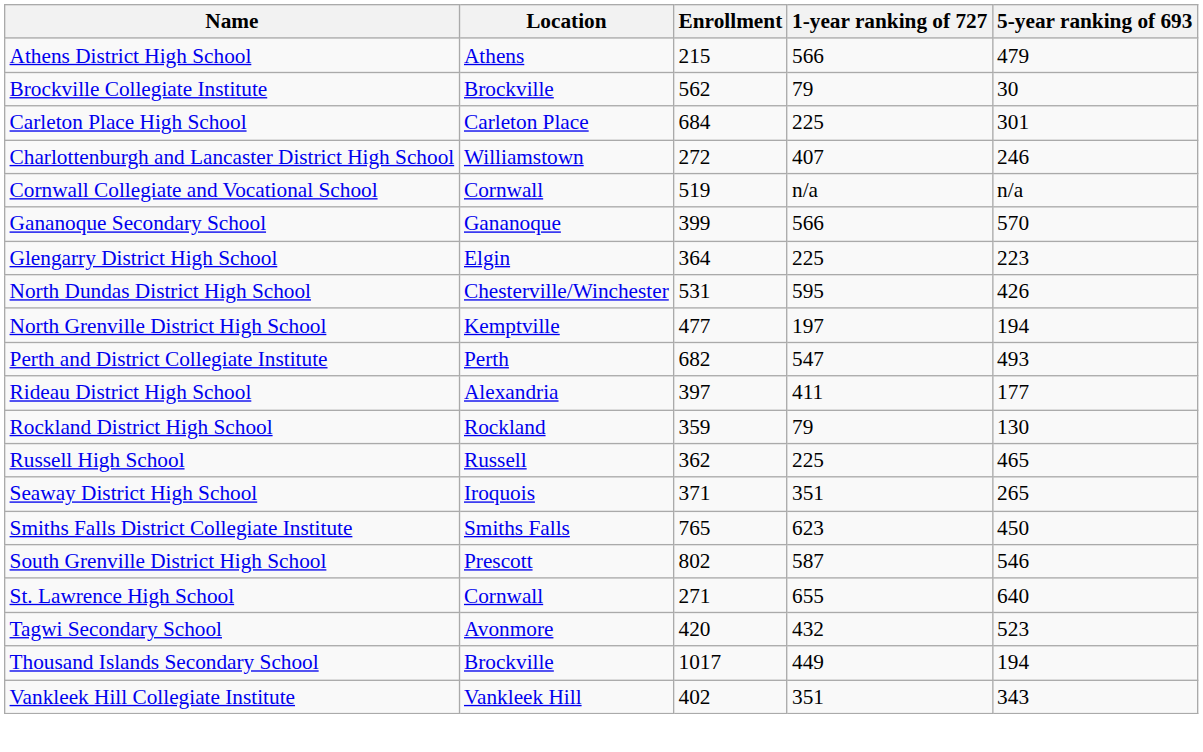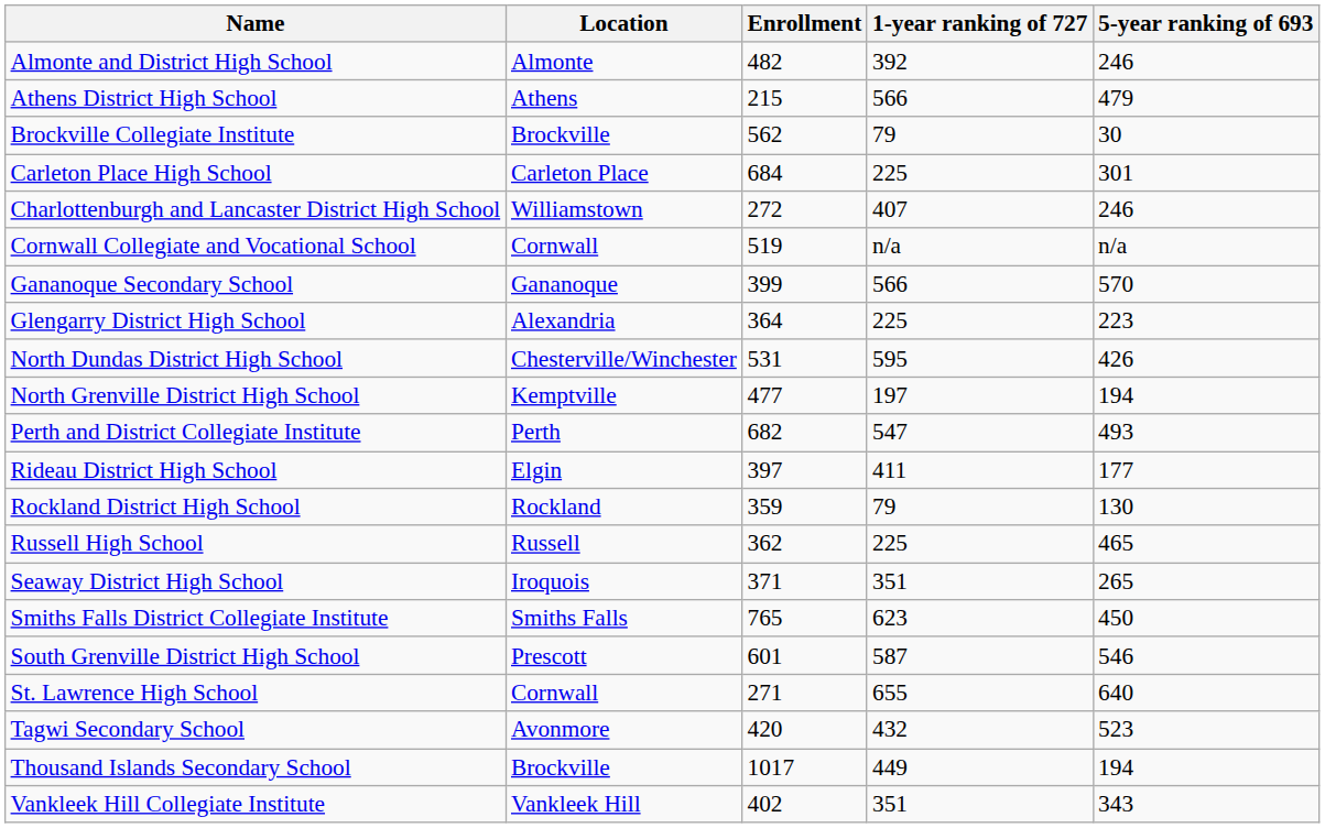 <table class="wikitable sortable">
 <tr>
 <th scope="col">Name</th>
 <th scope="col">Location</th>
 <th scope="col">Enrollment</th>
 <th scope="col">1-year ranking of 727</th>
 <th scope="col">5-year ranking of 693</th>
+</tr>
+<tr>
+<td><a href='#'>Almonte and District High School</a></td>
+<td><a href='#'>Almonte</a></td>
+<td>482</td>
+<td>392</td>
+<td>246</td>
 </tr>
 <tr>
 <td><a href='#'>Athens District High School</a></td>
 <td><a href='#'>Athens</a></td>
 <td>215</td>
 <td>566</td>
 <td>479</td>
 </tr>
 <tr>
 <td><a href='#'>Brockville Collegiate Institute</a></td>
 <td><a href='#'>Brockville</a></td>
 <td>562</td>
 <td>79</td>
 <td>30</td>
 </tr>
 <tr>
 <td><a href='#'>Carleton Place High School</a></td>
 <td><a href='#'>Carleton Place</a></td>
 <td>684</td>
 <td>225</td>
 <td>301</td>
 </tr>
 <tr>
 <td><a href='#'>Charlottenburgh and Lancaster District High School</a></td>
 <td><a href='#'>Williamstown</a></td>
 <td>272</td>
 <td>407</td>
 <td>246</td>
 </tr>
 <tr>
 <td><a href='#'>Cornwall Collegiate and Vocational School</a></td>
 <td><a href='#'>Cornwall</a></td>
 <td>519</td>
 <td>n/a</td>
 <td>n/a</td>
 </tr>
 <tr>
 <td><a href='#'>Gananoque Secondary School</a></td>
 <td><a href='#'>Gananoque</a></td>
 <td>399</td>
 <td>566</td>
 <td>570</td>
 </tr>
 <tr>
 <td><a href='#'>Glengarry District High School</a></td>
-<td><a href='#'>Elgin</a></td>
+<td><a href='#'>Alexandria</a></td>
 <td>364</td>
 <td>225</td>
 <td>223</td>
 </tr>
 <tr>
 <td><a href='#'>North Dundas District High School</a></td>
 <td><a href='#'>Chesterville/Winchester</a></td>
 <td>531</td>
 <td>595</td>
 <td>426</td>
 </tr>
 <tr>
 <td><a href='#'>North Grenville District High School</a></td>
 <td><a href='#'>Kemptville</a></td>
 <td>477</td>
 <td>197</td>
 <td>194</td>
 </tr>
 <tr>
 <td><a href='#'>Perth and District Collegiate Institute</a></td>
 <td><a href='#'>Perth</a></td>
 <td>682</td>
 <td>547</td>
 <td>493</td>
 </tr>
 <tr>
 <td><a href='#'>Rideau District High School</a></td>
-<td><a href='#'>Alexandria</a></td>
+<td><a href='#'>Elgin</a></td>
 <td>397</td>
 <td>411</td>
 <td>177</td>
 </tr>
 <tr>
 <td><a href='#'>Rockland District High School</a></td>
 <td><a href='#'>Rockland</a></td>
 <td>359</td>
 <td>79</td>
 <td>130</td>
 </tr>
 <tr>
 <td><a href='#'>Russell High School</a></td>
 <td><a href='#'>Russell</a></td>
 <td>362</td>
 <td>225</td>
 <td>465</td>
 </tr>
 <tr>
 <td><a href='#'>Seaway District High School</a></td>
 <td><a href='#'>Iroquois</a></td>
 <td>371</td>
 <td>351</td>
 <td>265</td>
 </tr>
 <tr>
 <td><a href='#'>Smiths Falls District Collegiate Institute</a></td>
 <td><a href='#'>Smiths Falls</a></td>
 <td>765</td>
 <td>623</td>
 <td>450</td>
 </tr>
 <tr>
 <td><a href='#'>South Grenville District High School</a></td>
 <td><a href='#'>Prescott</a></td>
-<td>802</td>
+<td>601</td>
 <td>587</td>
 <td>546</td>
 </tr>
 <tr>
 <td><a href='#'>St. Lawrence High School</a></td>
 <td><a href='#'>Cornwall</a></td>
 <td>271</td>
 <td>655</td>
 <td>640</td>
 </tr>
 <tr>
 <td><a href='#'>Tagwi Secondary School</a></td>
 <td><a href='#'>Avonmore</a></td>
 <td>420</td>
 <td>432</td>
 <td>523</td>
 </tr>
 <tr>
 <td><a href='#'>Thousand Islands Secondary School</a></td>
 <td><a href='#'>Brockville</a></td>
 <td>1017</td>
 <td>449</td>
 <td>194</td>
 </tr>
 <tr>
 <td><a href='#'>Vankleek Hill Collegiate Institute</a></td>
 <td><a href='#'>Vankleek Hill</a></td>
 <td>402</td>
 <td>351</td>
 <td>343</td>
 </tr>
 </table>
